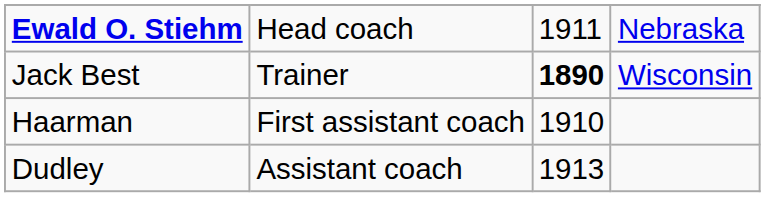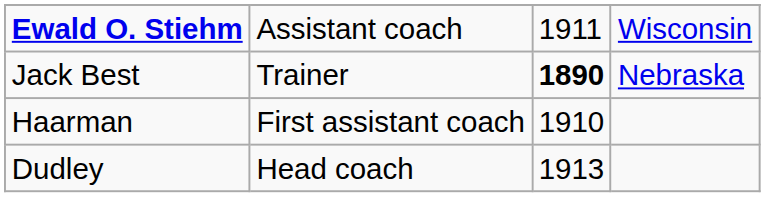 <table class="wikitable" style="font-size: 95%">
 <tr>
 </tr>
 <tr>
 <td><strong><a href='#'>Ewald O. Stiehm</a></strong></td>
-<td>Head coach</td>
+<td>Assistant coach</td>
 <td>1911</td>
-<td><a href='#'>Nebraska</a></td>
+<td><a href='#'>Wisconsin</a></td>
 </tr>
 <tr>
 <td>Jack Best</td>
 <td>Trainer</td>
 <td><strong>1890</strong></td>
-<td><a href='#'>Wisconsin</a></td>
+<td><a href='#'>Nebraska</a></td>
 </tr>
 <tr>
 <td>Haarman</td>
 <td>First assistant coach</td>
 <td>1910</td>
 <td></td>
 </tr>
 <tr>
 <td>Dudley</td>
-<td>Assistant coach</td>
+<td>Head coach</td>
 <td>1913</td>
 <td></td>
 </tr>
 </table>
